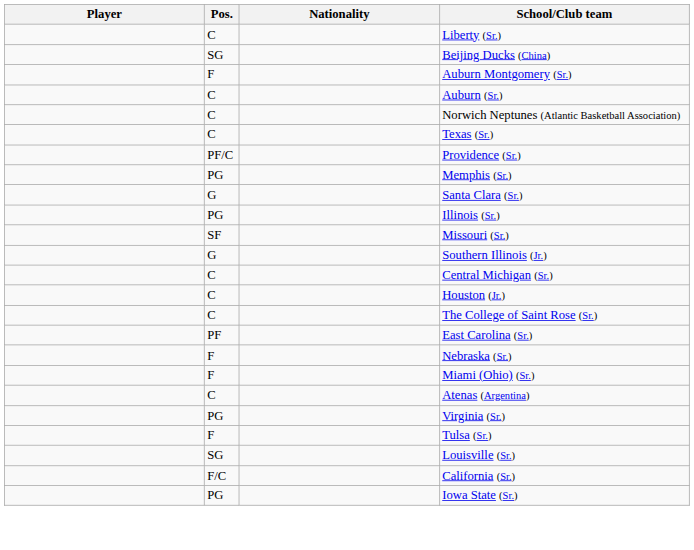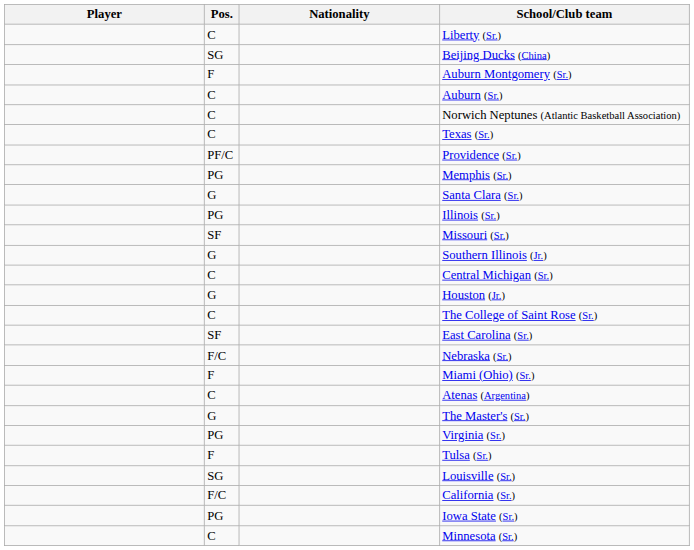 <table class="wikitable sortable">
 <tr>
 <th width="20%">Player</th>
 <th width="1%">Pos.</th>
 <th width="20%">Nationality</th>
 <th width="25%">School/Club team</th>
 </tr>
 <tr>
 <td></td>
 <td>C</td>
 <td></td>
 <td><a href='#'>Liberty</a> <small>(<a href='#'>Sr.</a>)</small></td>
 </tr>
 <tr>
 <td></td>
 <td>SG</td>
 <td></td>
 <td><a href='#'>Beijing Ducks</a> <small>(<a href='#'>China</a>)</small></td>
 </tr>
 <tr>
 <td></td>
 <td>F</td>
 <td></td>
 <td><a href='#'>Auburn Montgomery</a> <small>(<a href='#'>Sr.</a>)</small></td>
 </tr>
 <tr>
 <td></td>
 <td>C</td>
 <td></td>
 <td><a href='#'>Auburn</a> <small>(<a href='#'>Sr.</a>)</small></td>
 </tr>
 <tr>
 <td></td>
 <td>C</td>
 <td></td>
 <td>Norwich Neptunes <small>(Atlantic Basketball Association)</small></td>
 </tr>
 <tr>
 <td></td>
 <td>C</td>
 <td></td>
 <td><a href='#'>Texas</a> <small>(<a href='#'>Sr.</a>)</small></td>
 </tr>
 <tr>
 <td></td>
 <td>PF/C</td>
 <td></td>
 <td><a href='#'>Providence</a> <small>(<a href='#'>Sr.</a>)</small></td>
 </tr>
 <tr>
 <td></td>
 <td>PG</td>
 <td></td>
 <td><a href='#'>Memphis</a> <small>(<a href='#'>Sr.</a>)</small></td>
 </tr>
 <tr>
 <td></td>
 <td>G</td>
 <td></td>
 <td><a href='#'>Santa Clara</a> <small>(<a href='#'>Sr.</a>)</small></td>
 </tr>
 <tr>
 <td></td>
 <td>PG</td>
 <td></td>
 <td><a href='#'>Illinois</a> <small>(<a href='#'>Sr.</a>)</small></td>
 </tr>
 <tr>
 <td></td>
 <td>SF</td>
 <td></td>
 <td><a href='#'>Missouri</a> <small>(<a href='#'>Sr.</a>)</small></td>
 </tr>
 <tr>
 <td></td>
 <td>G</td>
 <td></td>
 <td><a href='#'>Southern Illinois</a> <small>(<a href='#'>Jr.</a>)</small></td>
 </tr>
 <tr>
 <td></td>
 <td>C</td>
 <td></td>
 <td><a href='#'>Central Michigan</a> <small>(<a href='#'>Sr.</a>)</small></td>
 </tr>
 <tr>
 <td></td>
-<td>C</td>
+<td>G</td>
 <td></td>
 <td><a href='#'>Houston</a> <small>(<a href='#'>Jr.</a>)</small></td>
 </tr>
 <tr>
 <td></td>
 <td>C</td>
 <td></td>
 <td><a href='#'>The College of Saint Rose</a> <small>(<a href='#'>Sr.</a>)</small></td>
 </tr>
 <tr>
 <td></td>
-<td>PF</td>
+<td>SF</td>
 <td></td>
 <td><a href='#'>East Carolina</a> <small>(<a href='#'>Sr.</a>)</small></td>
 </tr>
 <tr>
 <td></td>
-<td>F</td>
+<td>F/C</td>
 <td></td>
 <td><a href='#'>Nebraska</a> <small>(<a href='#'>Sr.</a>)</small></td>
 </tr>
 <tr>
 <td></td>
 <td>F</td>
 <td></td>
 <td><a href='#'>Miami (Ohio)</a> <small>(<a href='#'>Sr.</a>)</small></td>
 </tr>
 <tr>
 <td></td>
 <td>C</td>
 <td></td>
 <td><a href='#'>Atenas</a> <small>(<a href='#'>Argentina</a>)</small></td>
+</tr>
+<tr>
+<td></td>
+<td>G</td>
+<td></td>
+<td><a href='#'>The Master's</a> <small>(<a href='#'>Sr.</a>)</small></td>
 </tr>
 <tr>
 <td></td>
 <td>PG</td>
 <td></td>
 <td><a href='#'>Virginia</a> <small>(<a href='#'>Sr.</a>)</small></td>
 </tr>
 <tr>
 <td></td>
 <td>F</td>
 <td></td>
 <td><a href='#'>Tulsa</a> <small>(<a href='#'>Sr.</a>)</small></td>
 </tr>
 <tr>
 <td></td>
 <td>SG</td>
 <td></td>
 <td><a href='#'>Louisville</a> <small>(<a href='#'>Sr.</a>)</small></td>
 </tr>
 <tr>
 <td></td>
 <td>F/C</td>
 <td></td>
 <td><a href='#'>California</a> <small>(<a href='#'>Sr.</a>)</small></td>
 </tr>
 <tr>
 <td></td>
 <td>PG</td>
 <td></td>
 <td><a href='#'>Iowa State</a> <small>(<a href='#'>Sr.</a>)</small></td>
 </tr>
+<tr>
+<td></td>
+<td>C</td>
+<td></td>
+<td><a href='#'>Minnesota</a> <small>(<a href='#'>Sr.</a>)</small></td>
+</tr>
 </table>
